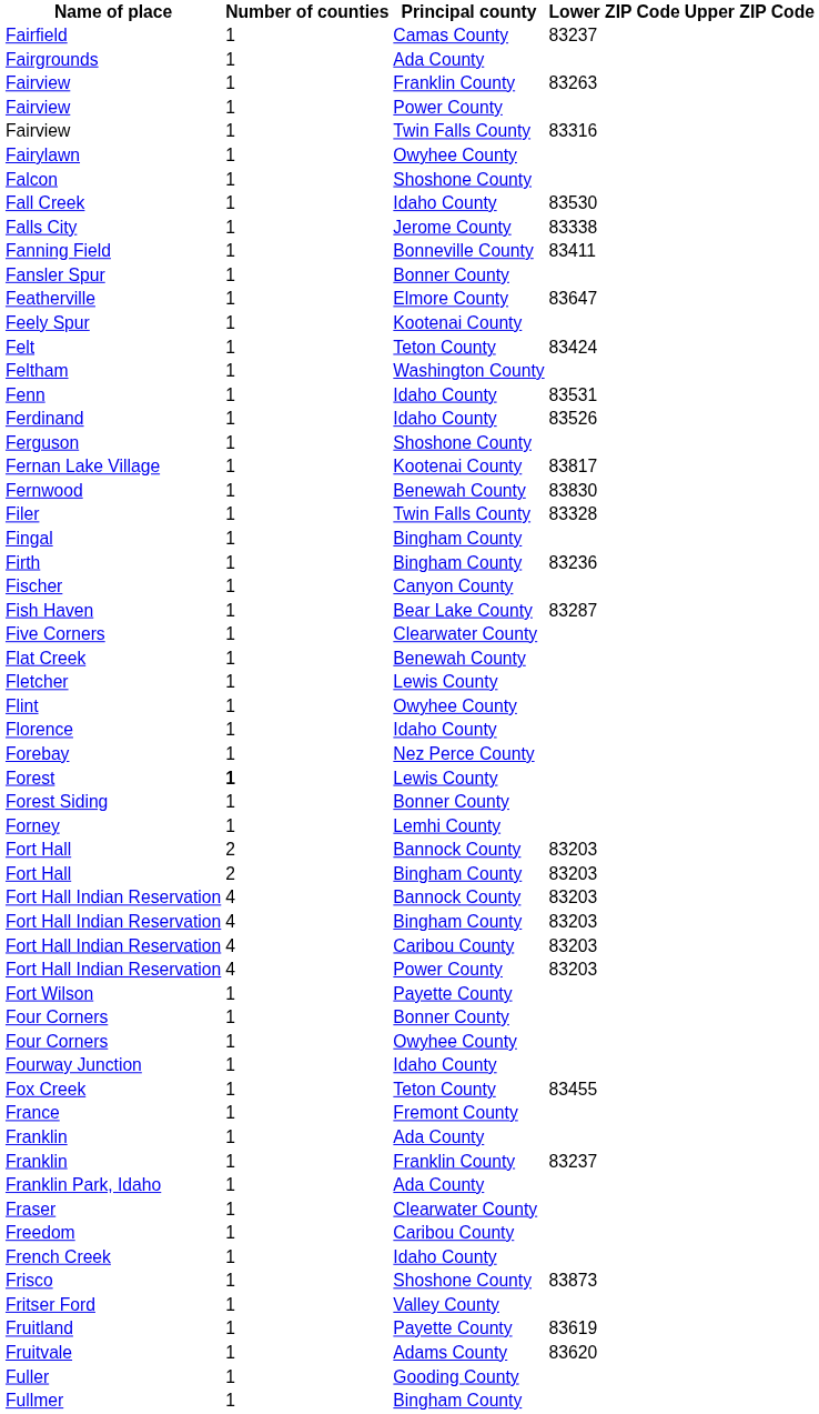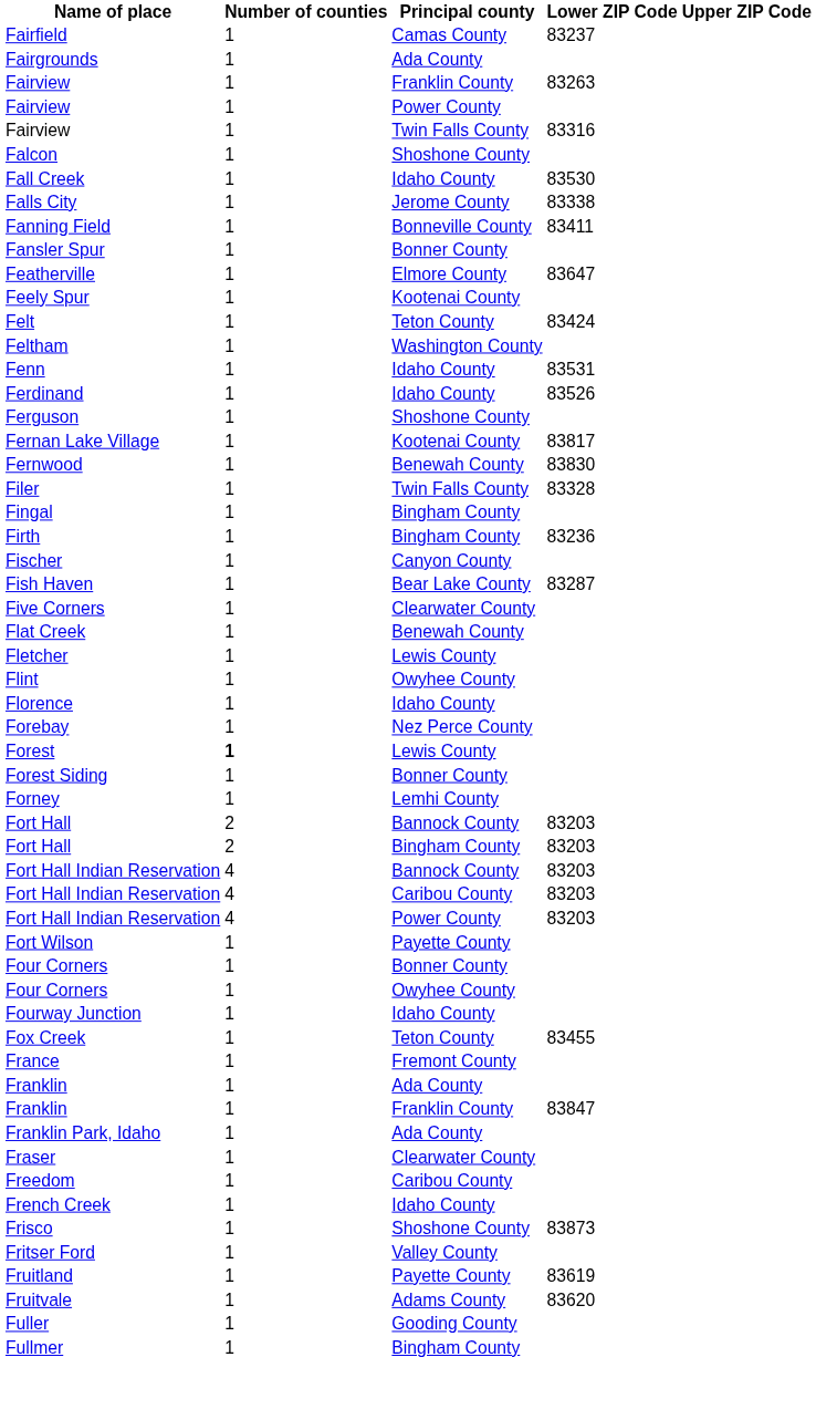 <table>
 <tr>
 <th>Name of place</th>
 <th>Number of counties</th>
 <th>Principal county</th>
 <th>Lower ZIP Code</th>
 <th>Upper ZIP Code</th>
 </tr>
 <tr --->
 <td><a href='#'>Fairfield</a></td>
 <td>1</td>
 <td><a href='#'>Camas County</a></td>
 <td>83237</td>
 <td> </td>
 </tr>
 <tr --->
 <td><a href='#'>Fairgrounds</a></td>
 <td>1</td>
 <td><a href='#'>Ada County</a></td>
 <td> </td>
 <td> </td>
 </tr>
 <tr --->
 <td><a href='#'>Fairview</a></td>
 <td>1</td>
 <td><a href='#'>Franklin County</a></td>
 <td>83263</td>
 <td> </td>
 </tr>
 <tr --->
 <td><a href='#'>Fairview</a></td>
 <td>1</td>
 <td><a href='#'>Power County</a></td>
 <td> </td>
 <td> </td>
 </tr>
 <tr --->
 <td>Fairview</td>
 <td>1</td>
 <td><a href='#'>Twin Falls County</a></td>
 <td>83316</td>
-<td> </td>
-</tr>
-<tr --->
-<td><a href='#'>Fairylawn</a></td>
-<td>1</td>
-<td><a href='#'>Owyhee County</a></td>
-<td> </td>
 <td> </td>
 </tr>
 <tr --->
 <td><a href='#'>Falcon</a></td>
 <td>1</td>
 <td><a href='#'>Shoshone County</a></td>
 <td> </td>
 <td> </td>
 </tr>
 <tr --->
 <td><a href='#'>Fall Creek</a></td>
 <td>1</td>
 <td><a href='#'>Idaho County</a></td>
 <td>83530</td>
 <td> </td>
 </tr>
 <tr --->
 <td><a href='#'>Falls City</a></td>
 <td>1</td>
 <td><a href='#'>Jerome County</a></td>
 <td>83338</td>
 <td> </td>
 </tr>
 <tr --->
 <td><a href='#'>Fanning Field</a></td>
 <td>1</td>
 <td><a href='#'>Bonneville County</a></td>
 <td>83411</td>
 <td> </td>
 </tr>
 <tr --->
 <td><a href='#'>Fansler Spur</a></td>
 <td>1</td>
 <td><a href='#'>Bonner County</a></td>
 <td> </td>
 <td> </td>
 </tr>
 <tr --->
 <td><a href='#'>Featherville</a></td>
 <td>1</td>
 <td><a href='#'>Elmore County</a></td>
 <td>83647</td>
 <td> </td>
 </tr>
 <tr --->
 <td><a href='#'>Feely Spur</a></td>
 <td>1</td>
 <td><a href='#'>Kootenai County</a></td>
 <td> </td>
 <td> </td>
 </tr>
 <tr --->
 <td><a href='#'>Felt</a></td>
 <td>1</td>
 <td><a href='#'>Teton County</a></td>
 <td>83424</td>
 <td> </td>
 </tr>
 <tr --->
 <td><a href='#'>Feltham</a></td>
 <td>1</td>
 <td><a href='#'>Washington County</a></td>
 <td> </td>
 <td> </td>
 </tr>
 <tr --->
 <td><a href='#'>Fenn</a></td>
 <td>1</td>
 <td><a href='#'>Idaho County</a></td>
 <td>83531</td>
 <td> </td>
 </tr>
 <tr --->
 <td><a href='#'>Ferdinand</a></td>
 <td>1</td>
 <td><a href='#'>Idaho County</a></td>
 <td>83526</td>
 <td> </td>
 </tr>
 <tr --->
 <td><a href='#'>Ferguson</a></td>
 <td>1</td>
 <td><a href='#'>Shoshone County</a></td>
 <td> </td>
 <td> </td>
 </tr>
 <tr --->
 <td><a href='#'>Fernan Lake Village</a></td>
 <td>1</td>
 <td><a href='#'>Kootenai County</a></td>
 <td>83817</td>
 <td> </td>
 </tr>
 <tr --->
 <td><a href='#'>Fernwood</a></td>
 <td>1</td>
 <td><a href='#'>Benewah County</a></td>
 <td>83830</td>
 <td> </td>
 </tr>
 <tr --->
 <td><a href='#'>Filer</a></td>
 <td>1</td>
 <td><a href='#'>Twin Falls County</a></td>
 <td>83328</td>
 <td> </td>
 </tr>
 <tr --->
 <td><a href='#'>Fingal</a></td>
 <td>1</td>
 <td><a href='#'>Bingham County</a></td>
 <td> </td>
 <td> </td>
 </tr>
 <tr --->
 <td><a href='#'>Firth</a></td>
 <td>1</td>
 <td><a href='#'>Bingham County</a></td>
 <td>83236</td>
 <td> </td>
 </tr>
 <tr --->
 <td><a href='#'>Fischer</a></td>
 <td>1</td>
 <td><a href='#'>Canyon County</a></td>
 <td> </td>
 <td> </td>
 </tr>
 <tr --->
 <td><a href='#'>Fish Haven</a></td>
 <td>1</td>
 <td><a href='#'>Bear Lake County</a></td>
 <td>83287</td>
 <td> </td>
 </tr>
 <tr --->
 <td><a href='#'>Five Corners</a></td>
 <td>1</td>
 <td><a href='#'>Clearwater County</a></td>
 <td> </td>
 <td> </td>
 </tr>
 <tr --->
 <td><a href='#'>Flat Creek</a></td>
 <td>1</td>
 <td><a href='#'>Benewah County</a></td>
 <td> </td>
 <td> </td>
 </tr>
 <tr --->
 <td><a href='#'>Fletcher</a></td>
 <td>1</td>
 <td><a href='#'>Lewis County</a></td>
 <td> </td>
 <td> </td>
 </tr>
 <tr --->
 <td><a href='#'>Flint</a></td>
 <td>1</td>
 <td><a href='#'>Owyhee County</a></td>
 <td> </td>
 <td> </td>
 </tr>
 <tr --->
 <td><a href='#'>Florence</a></td>
 <td>1</td>
 <td><a href='#'>Idaho County</a></td>
 <td> </td>
 <td> </td>
 </tr>
 <tr --->
 <td><a href='#'>Forebay</a></td>
 <td>1</td>
 <td><a href='#'>Nez Perce County</a></td>
 <td> </td>
 <td> </td>
 </tr>
 <tr --->
 <td><a href='#'>Forest</a></td>
 <td><strong>1</strong></td>
 <td><a href='#'>Lewis County</a></td>
 <td> </td>
 <td> </td>
 </tr>
 <tr --->
 <td><a href='#'>Forest Siding</a></td>
 <td>1</td>
 <td><a href='#'>Bonner County</a></td>
 <td> </td>
 <td> </td>
 </tr>
 <tr --->
 <td><a href='#'>Forney</a></td>
 <td>1</td>
 <td><a href='#'>Lemhi County</a></td>
 <td> </td>
 <td> </td>
 </tr>
 <tr --->
 <td><a href='#'>Fort Hall</a></td>
 <td>2</td>
 <td><a href='#'>Bannock County</a></td>
 <td>83203</td>
 <td> </td>
 </tr>
 <tr --->
 <td><a href='#'>Fort Hall</a></td>
 <td>2</td>
 <td><a href='#'>Bingham County</a></td>
 <td>83203</td>
 <td> </td>
 </tr>
 <tr --->
 <td><a href='#'>Fort Hall Indian Reservation</a></td>
 <td>4</td>
 <td><a href='#'>Bannock County</a></td>
 <td>83203</td>
 <td> </td>
 </tr>
 <tr --->
 <td><a href='#'>Fort Hall Indian Reservation</a></td>
 <td>4</td>
-<td><a href='#'>Bingham County</a></td>
-<td>83203</td>
-<td> </td>
-</tr>
-<tr --->
-<td><a href='#'>Fort Hall Indian Reservation</a></td>
-<td>4</td>
 <td><a href='#'>Caribou County</a></td>
 <td>83203</td>
 <td> </td>
 </tr>
 <tr --->
 <td><a href='#'>Fort Hall Indian Reservation</a></td>
 <td>4</td>
 <td><a href='#'>Power County</a></td>
 <td>83203</td>
 <td> </td>
 </tr>
 <tr --->
 <td><a href='#'>Fort Wilson</a></td>
 <td>1</td>
 <td><a href='#'>Payette County</a></td>
 <td> </td>
 <td> </td>
 </tr>
 <tr --->
 <td><a href='#'>Four Corners</a></td>
 <td>1</td>
 <td><a href='#'>Bonner County</a></td>
 <td> </td>
 <td> </td>
 </tr>
 <tr --->
 <td><a href='#'>Four Corners</a></td>
 <td>1</td>
 <td><a href='#'>Owyhee County</a></td>
 <td> </td>
 <td> </td>
 </tr>
 <tr --->
 <td><a href='#'>Fourway Junction</a></td>
 <td>1</td>
 <td><a href='#'>Idaho County</a></td>
 <td> </td>
 <td> </td>
 </tr>
 <tr --->
 <td><a href='#'>Fox Creek</a></td>
 <td>1</td>
 <td><a href='#'>Teton County</a></td>
 <td>83455</td>
 <td> </td>
 </tr>
 <tr --->
 <td><a href='#'>France</a></td>
 <td>1</td>
 <td><a href='#'>Fremont County</a></td>
 <td> </td>
 <td> </td>
 </tr>
 <tr --->
 <td><a href='#'>Franklin</a></td>
 <td>1</td>
 <td><a href='#'>Ada County</a></td>
 <td> </td>
 <td> </td>
 </tr>
 <tr --->
 <td><a href='#'>Franklin</a></td>
 <td>1</td>
 <td><a href='#'>Franklin County</a></td>
-<td>83237</td>
+<td>83847</td>
 <td> </td>
 </tr>
 <tr --->
 <td><a href='#'>Franklin Park, Idaho</a></td>
 <td>1</td>
 <td><a href='#'>Ada County</a></td>
 <td> </td>
 <td> </td>
 </tr>
 <tr --->
 <td><a href='#'>Fraser</a></td>
 <td>1</td>
 <td><a href='#'>Clearwater County</a></td>
 <td> </td>
 <td> </td>
 </tr>
 <tr --->
 <td><a href='#'>Freedom</a></td>
 <td>1</td>
 <td><a href='#'>Caribou County</a></td>
 <td> </td>
 <td> </td>
 </tr>
 <tr --->
 <td><a href='#'>French Creek</a></td>
 <td>1</td>
 <td><a href='#'>Idaho County</a></td>
 <td> </td>
 <td> </td>
 </tr>
 <tr --->
 <td><a href='#'>Frisco</a></td>
 <td>1</td>
 <td><a href='#'>Shoshone County</a></td>
 <td>83873</td>
 <td> </td>
 </tr>
 <tr --->
 <td><a href='#'>Fritser Ford</a></td>
 <td>1</td>
 <td><a href='#'>Valley County</a></td>
 <td> </td>
 <td> </td>
 </tr>
 <tr --->
 <td><a href='#'>Fruitland</a></td>
 <td>1</td>
 <td><a href='#'>Payette County</a></td>
 <td>83619</td>
 <td> </td>
 </tr>
 <tr --->
 <td><a href='#'>Fruitvale</a></td>
 <td>1</td>
 <td><a href='#'>Adams County</a></td>
 <td>83620</td>
 <td> </td>
 </tr>
 <tr --->
 <td><a href='#'>Fuller</a></td>
 <td>1</td>
 <td><a href='#'>Gooding County</a></td>
 <td> </td>
 <td> </td>
 </tr>
 <tr --->
 <td><a href='#'>Fullmer</a></td>
 <td>1</td>
 <td><a href='#'>Bingham County</a></td>
 <td> </td>
 <td> </td>
 </tr>
 </table>
